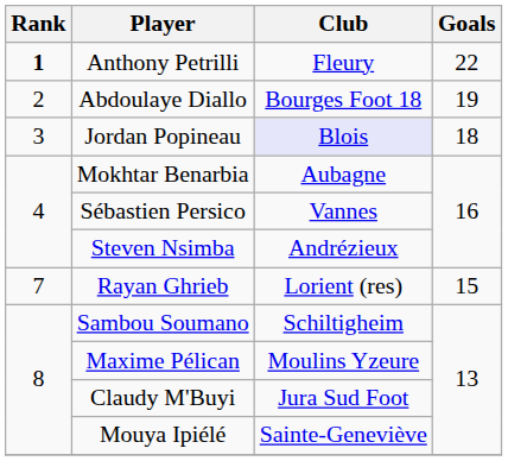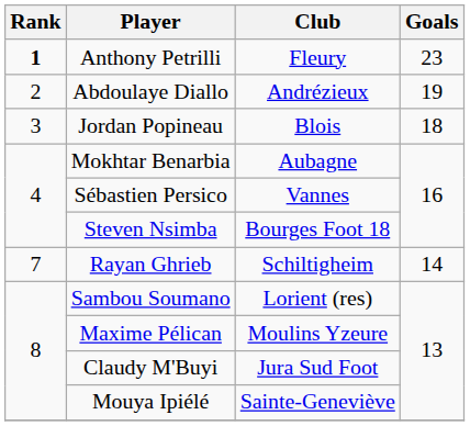 <table class="wikitable" style="text-align:center">
 <tr>
 <th>Rank</th>
 <th>Player</th>
 <th>Club</th>
 <th>Goals</th>
 </tr>
 <tr>
 <td><strong>1</strong></td>
 <td> Anthony Petrilli</td>
 <td><a href='#'>Fleury</a></td>
-<td>22</td>
+<td>23</td>
 </tr>
 <tr>
 <td>2</td>
 <td> Abdoulaye Diallo</td>
-<td><a href='#'>Bourges Foot 18</a></td>
+<td><a href='#'>Andrézieux</a></td>
 <td>19</td>
 </tr>
 <tr>
 <td>3</td>
 <td> Jordan Popineau</td>
-<td style="background: lavender;"><a href='#'>Blois</a></td>
+<td><a href='#'>Blois</a></td>
 <td>18</td>
 </tr>
 <tr>
 <td rowspan=3>4</td>
 <td> Mokhtar Benarbia</td>
 <td><a href='#'>Aubagne</a></td>
 <td rowspan=3>16</td>
 </tr>
 <tr>
 <td> Sébastien Persico</td>
 <td><a href='#'>Vannes</a></td>
 </tr>
 <tr>
 <td> <a href='#'>Steven Nsimba</a></td>
-<td><a href='#'>Andrézieux</a></td>
+<td><a href='#'>Bourges Foot 18</a></td>
 </tr>
 <tr>
 <td>7</td>
 <td> <a href='#'>Rayan Ghrieb</a></td>
-<td><a href='#'>Lorient</a> (res)</td>
-<td>15</td>
+<td><a href='#'>Schiltigheim</a></td>
+<td>14</td>
 </tr>
 <tr>
 <td rowspan=4>8</td>
 <td> <a href='#'>Sambou Soumano</a></td>
-<td><a href='#'>Schiltigheim</a></td>
+<td><a href='#'>Lorient</a> (res)</td>
 <td rowspan=4>13</td>
 </tr>
 <tr>
 <td> <a href='#'>Maxime Pélican</a></td>
 <td><a href='#'>Moulins Yzeure</a></td>
 </tr>
 <tr>
 <td> Claudy M'Buyi</td>
 <td><a href='#'>Jura Sud Foot</a></td>
 </tr>
 <tr>
 <td> Mouya Ipiélé</td>
 <td><a href='#'>Sainte-Geneviève</a></td>
 </tr>
 <tr>
 </tr>
 </table>
